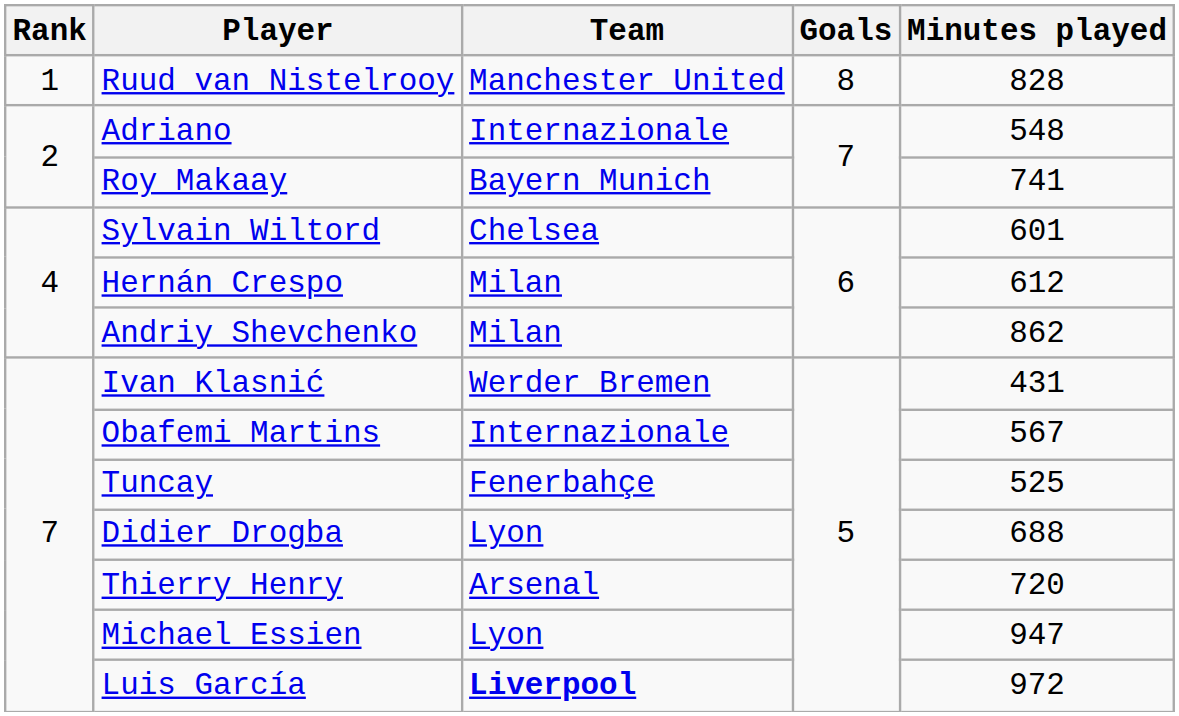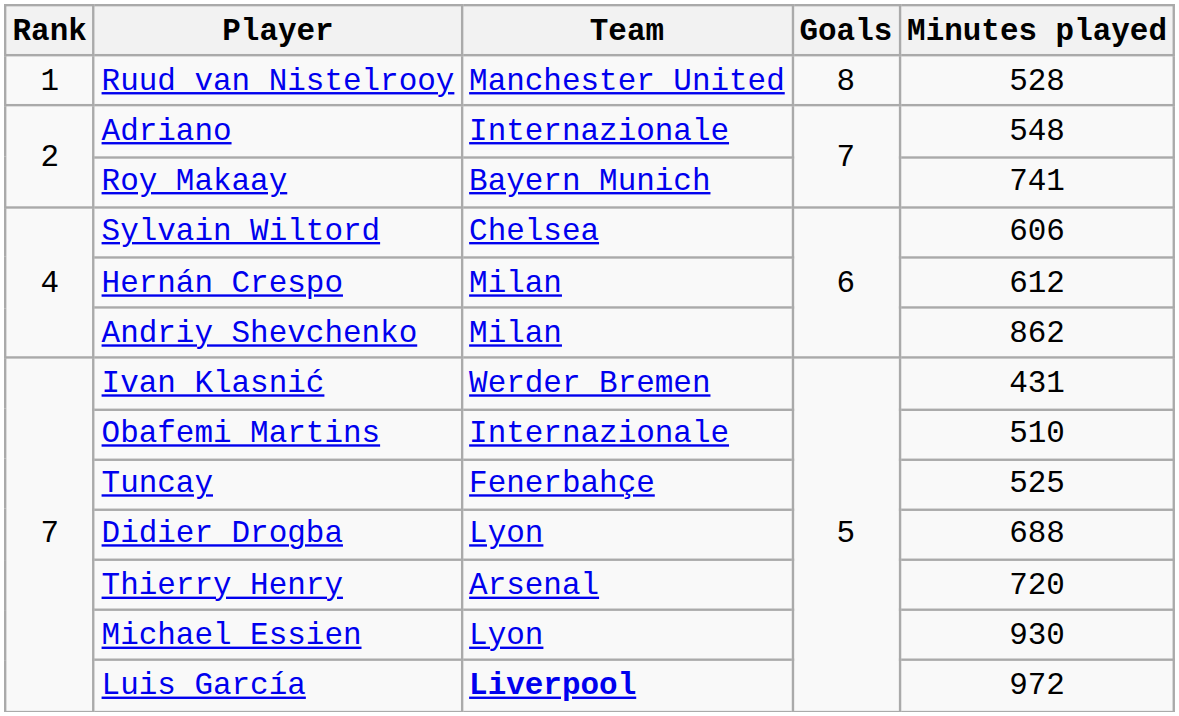 <table class="wikitable" style="text-align:center">
 <tr>
 <th>Rank</th>
 <th>Player</th>
 <th>Team</th>
 <th>Goals</th>
 <th>Minutes played</th>
 </tr>
 <tr>
 <td>1</td>
 <td align=left> <a href='#'>Ruud van Nistelrooy</a></td>
 <td align=left> <a href='#'>Manchester United</a></td>
 <td>8</td>
-<td>828</td>
+<td>528</td>
 </tr>
 <tr>
 <td rowspan=2>2</td>
 <td align=left> <a href='#'>Adriano</a></td>
 <td align=left> <a href='#'>Internazionale</a></td>
 <td rowspan=2>7</td>
 <td>548</td>
 </tr>
 <tr>
 <td align=left> <a href='#'>Roy Makaay</a></td>
 <td align=left> <a href='#'>Bayern Munich</a></td>
 <td>741</td>
 </tr>
 <tr>
 <td rowspan=3>4</td>
 <td align=left> <a href='#'>Sylvain Wiltord</a></td>
 <td align=left> <a href='#'>Chelsea</a></td>
 <td rowspan=3>6</td>
-<td>601</td>
+<td>606</td>
 </tr>
 <tr>
 <td align=left> <a href='#'>Hernán Crespo</a></td>
 <td align=left> <a href='#'>Milan</a></td>
 <td>612</td>
 </tr>
 <tr>
 <td align=left> <a href='#'>Andriy Shevchenko</a></td>
 <td align=left> <a href='#'>Milan</a></td>
 <td>862</td>
 </tr>
 <tr>
 <td rowspan=7>7</td>
 <td align=left> <a href='#'>Ivan Klasnić</a></td>
 <td align=left> <a href='#'>Werder Bremen</a></td>
 <td rowspan=7>5</td>
 <td>431</td>
 </tr>
 <tr>
 <td align=left> <a href='#'>Obafemi Martins</a></td>
 <td align=left> <a href='#'>Internazionale</a></td>
-<td>567</td>
+<td>510</td>
 </tr>
 <tr>
 <td align=left> <a href='#'>Tuncay</a></td>
 <td align=left> <a href='#'>Fenerbahçe</a></td>
 <td>525</td>
 </tr>
 <tr>
 <td align=left> <a href='#'>Didier Drogba</a></td>
 <td align=left> <a href='#'>Lyon</a></td>
 <td>688</td>
 </tr>
 <tr>
 <td align=left> <a href='#'>Thierry Henry</a></td>
 <td align=left> <a href='#'>Arsenal</a></td>
 <td>720</td>
 </tr>
 <tr>
 <td align=left> <a href='#'>Michael Essien</a></td>
 <td align=left> <a href='#'>Lyon</a></td>
-<td>947</td>
+<td>930</td>
 </tr>
 <tr>
 <td align=left> <a href='#'>Luis García</a></td>
 <td align=left><strong> <a href='#'>Liverpool</a></strong></td>
 <td>972</td>
 </tr>
 </table>
